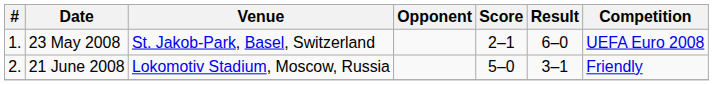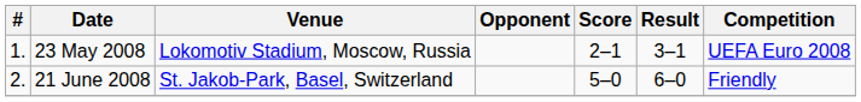 <table class="wikitable">
 <tr>
 <th>#</th>
 <th>Date</th>
 <th>Venue</th>
 <th>Opponent</th>
 <th>Score</th>
 <th>Result</th>
 <th>Competition</th>
 </tr>
 <tr>
 <td>1.</td>
 <td>23 May 2008</td>
-<td><a href='#'>St. Jakob-Park</a>, <a href='#'>Basel</a>, Switzerland</td>
+<td><a href='#'>Lokomotiv Stadium</a>, Moscow, Russia</td>
 <td></td>
 <td align=center>2–1</td>
-<td align=center>6–0</td>
+<td align=center>3–1</td>
 <td><a href='#'>UEFA Euro 2008</a></td>
 </tr>
 <tr>
 <td>2.</td>
 <td>21 June 2008</td>
-<td><a href='#'>Lokomotiv Stadium</a>, Moscow, Russia</td>
+<td><a href='#'>St. Jakob-Park</a>, <a href='#'>Basel</a>, Switzerland</td>
 <td></td>
 <td align=center>5–0</td>
-<td align=center>3–1</td>
+<td align=center>6–0</td>
 <td><a href='#'>Friendly</a></td>
 </tr>
 <tr>
 </tr>
 </table>
